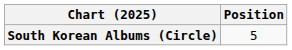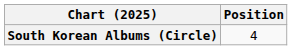 <table class="wikitable plainrowheaders" style="text-align:center">
 <tr>
 <th scope="col">Chart (2025)</th>
 <th scope="col">Position</th>
 </tr>
 <tr>
 <th scope="row">South Korean Albums (Circle)</th>
-<td>5</td>
+<td>4</td>
 </tr>
 </table>
